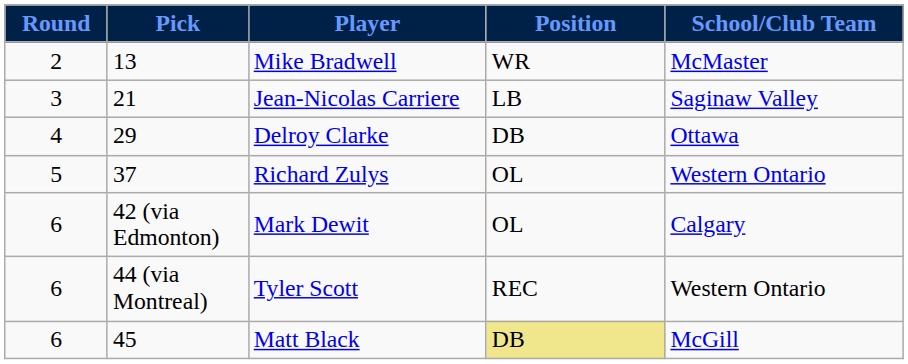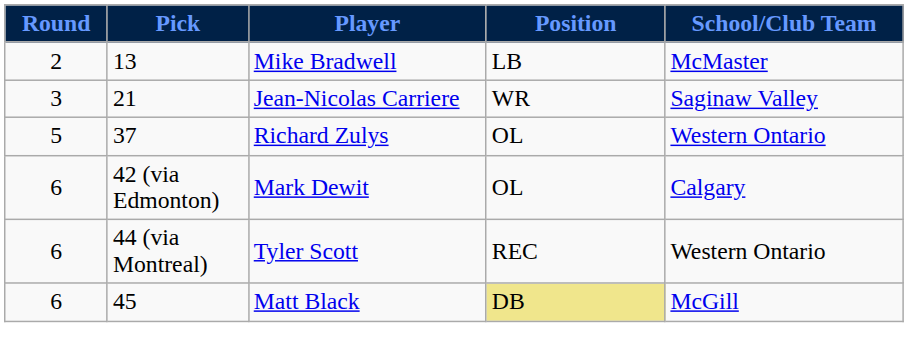 <table class="wikitable sortable sortable">
 <tr>
 <th style="background:#002147; color:#69f; width:8%;">Round</th>
 <th style="background:#002147; color:#69f; width:8%;">Pick</th>
 <th style="background:#002147; color:#69f; width:20%;">Player</th>
 <th style="background:#002147; color:#69f; width:15%;">Position</th>
 <th style="background:#002147; color:#69f; width:20%;">School/Club Team</th>
 </tr>
 <tr>
 <td align=center>2</td>
 <td>13</td>
 <td><a href='#'>Mike Bradwell</a></td>
-<td>WR</td>
+<td>LB</td>
 <td><a href='#'>McMaster</a></td>
 </tr>
 <tr>
 <td align=center>3</td>
 <td>21</td>
 <td><a href='#'>Jean-Nicolas Carriere</a></td>
-<td>LB</td>
+<td>WR</td>
 <td><a href='#'>Saginaw Valley</a></td>
-</tr>
-<tr>
-<td align=center>4</td>
-<td>29</td>
-<td><a href='#'>Delroy Clarke</a></td>
-<td>DB</td>
-<td><a href='#'>Ottawa</a></td>
 </tr>
 <tr>
 <td align=center>5</td>
 <td>37</td>
 <td><a href='#'>Richard Zulys</a></td>
 <td>OL</td>
 <td><a href='#'>Western Ontario</a></td>
 </tr>
 <tr>
 <td align=center>6</td>
 <td>42 (via Edmonton)</td>
 <td><a href='#'>Mark Dewit</a></td>
 <td>OL</td>
 <td><a href='#'>Calgary</a></td>
 </tr>
 <tr>
 <td align=center>6</td>
 <td>44 (via Montreal)</td>
 <td><a href='#'>Tyler Scott</a></td>
 <td>REC</td>
 <td>Western Ontario</td>
 </tr>
 <tr>
 <td align=center>6</td>
 <td>45</td>
 <td><a href='#'>Matt Black</a></td>
 <td style="background: khaki;">DB</td>
 <td><a href='#'>McGill</a></td>
 </tr>
 </table>
